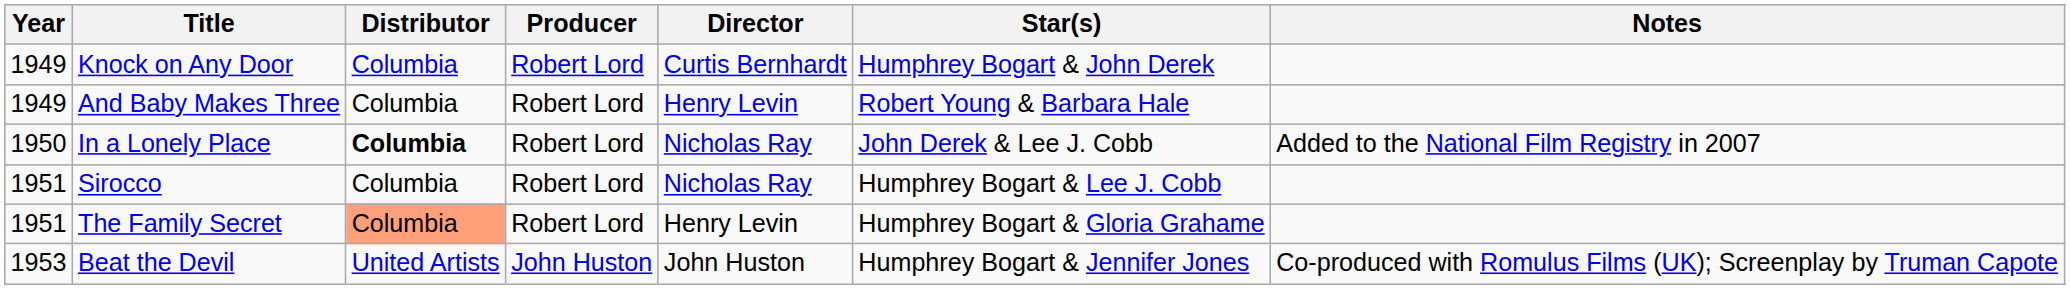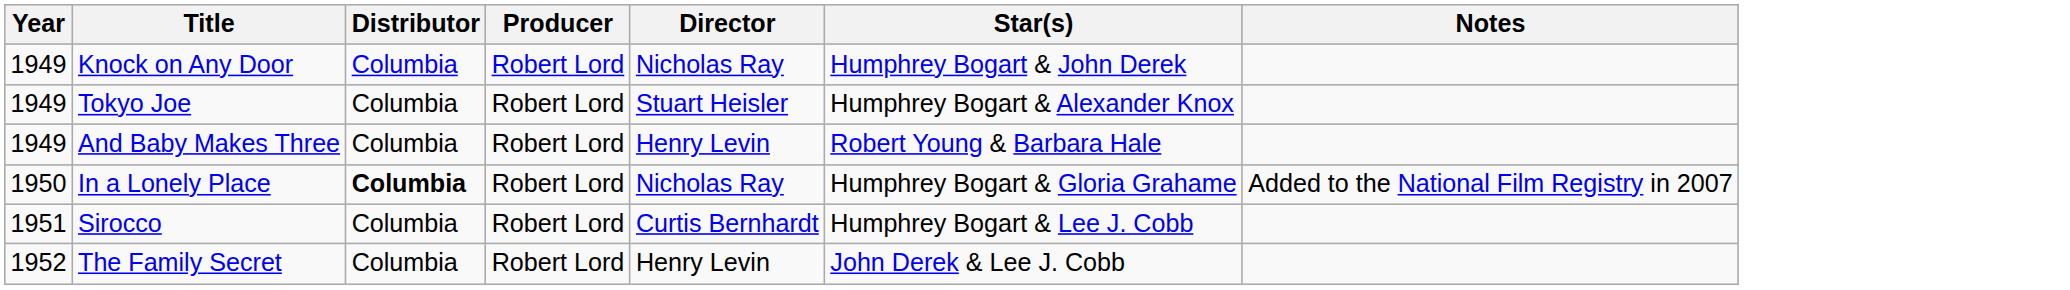 <table class="wikitable sortable">
 <tr>
 <th>Year</th>
 <th>Title</th>
 <th>Distributor</th>
 <th>Producer</th>
 <th>Director</th>
 <th>Star(s)</th>
 <th>Notes</th>
 </tr>
 <tr>
 <td>1949</td>
 <td><a href='#'>Knock on Any Door</a></td>
 <td><a href='#'>Columbia</a></td>
 <td><a href='#'>Robert Lord</a></td>
-<td><a href='#'>Curtis Bernhardt</a></td>
+<td><a href='#'>Nicholas Ray</a></td>
 <td><a href='#'>Humphrey Bogart</a> & <a href='#'>John Derek</a></td>
+<td></td>
+</tr>
+<tr>
+<td>1949</td>
+<td><a href='#'>Tokyo Joe</a></td>
+<td>Columbia</td>
+<td>Robert Lord</td>
+<td><a href='#'>Stuart Heisler</a></td>
+<td>Humphrey Bogart & <a href='#'>Alexander Knox</a></td>
 <td></td>
 </tr>
 <tr>
 <td>1949</td>
 <td><a href='#'>And Baby Makes Three</a></td>
 <td>Columbia</td>
 <td>Robert Lord</td>
 <td><a href='#'>Henry Levin</a></td>
 <td><a href='#'>Robert Young</a> & <a href='#'>Barbara Hale</a></td>
 <td></td>
 </tr>
 <tr>
 <td>1950</td>
 <td><a href='#'>In a Lonely Place</a></td>
 <td><strong>Columbia</strong></td>
 <td>Robert Lord</td>
 <td><a href='#'>Nicholas Ray</a></td>
-<td><a href='#'>John Derek</a> & Lee J. Cobb</td>
+<td>Humphrey Bogart & <a href='#'>Gloria Grahame</a></td>
 <td>Added to the <a href='#'>National Film Registry</a> in 2007</td>
 </tr>
 <tr>
 <td>1951</td>
 <td><a href='#'>Sirocco</a></td>
 <td>Columbia</td>
 <td>Robert Lord</td>
-<td><a href='#'>Nicholas Ray</a></td>
+<td><a href='#'>Curtis Bernhardt</a></td>
 <td>Humphrey Bogart & <a href='#'>Lee J. Cobb</a></td>
 <td></td>
 </tr>
 <tr>
-<td>1951</td>
+<td>1952</td>
 <td><a href='#'>The Family Secret</a></td>
-<td style="background: lightsalmon;">Columbia</td>
+<td>Columbia</td>
 <td>Robert Lord</td>
 <td>Henry Levin</td>
-<td>Humphrey Bogart & <a href='#'>Gloria Grahame</a></td>
+<td><a href='#'>John Derek</a> & Lee J. Cobb</td>
 <td></td>
 </tr>
-<tr>
-<td>1953</td>
-<td><a href='#'>Beat the Devil</a></td>
-<td><a href='#'>United Artists</a></td>
-<td><a href='#'>John Huston</a></td>
-<td>John Huston</td>
-<td>Humphrey Bogart & <a href='#'>Jennifer Jones</a></td>
-<td>Co-produced with <a href='#'>Romulus Films</a> (<a href='#'>UK</a>); Screenplay by <a href='#'>Truman Capote</a></td>
-</tr>
 </table>
